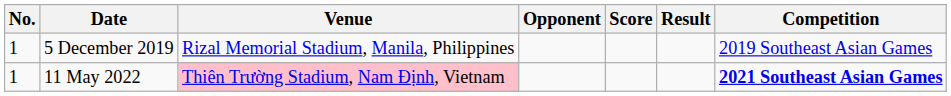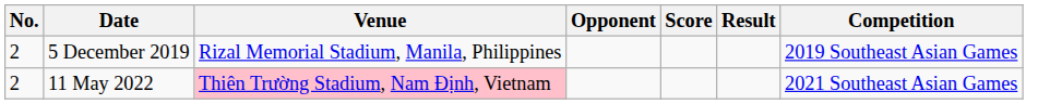 <table class="wikitable" style="font-size:100%;">
 <tr>
 <th>No.</th>
 <th>Date</th>
 <th>Venue</th>
 <th>Opponent</th>
 <th>Score</th>
 <th>Result</th>
 <th>Competition</th>
 </tr>
 <tr>
-<td>1</td>
+<td>2</td>
 <td>5 December 2019</td>
 <td><a href='#'>Rizal Memorial Stadium</a>, <a href='#'>Manila</a>, Philippines</td>
 <td></td>
 <td></td>
 <td></td>
 <td><a href='#'>2019 Southeast Asian Games</a></td>
 </tr>
 <tr>
-<td>1</td>
+<td>2</td>
 <td>11 May 2022</td>
 <td style="background: pink;"><a href='#'>Thiên Trường Stadium</a>, <a href='#'>Nam Định</a>, Vietnam</td>
 <td></td>
 <td></td>
 <td></td>
-<td><strong><a href='#'>2021 Southeast Asian Games</a></strong></td>
+<td><a href='#'>2021 Southeast Asian Games</a></td>
 </tr>
 </table>
